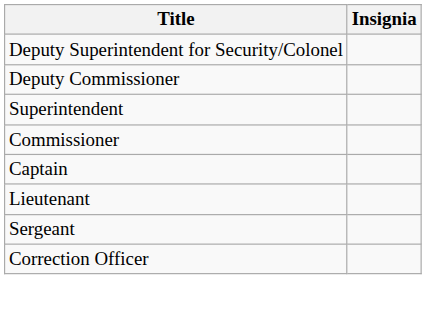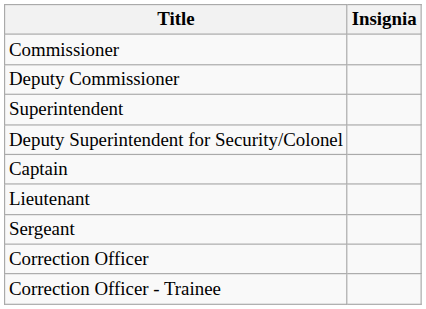 <table class="wikitable">
 <tr>
 <th>Title</th>
 <th>Insignia</th>
 </tr>
 <tr>
-<td>Deputy Superintendent for Security/Colonel</td>
+<td>Commissioner</td>
 <td></td>
 </tr>
 <tr>
 <td>Deputy Commissioner</td>
 <td></td>
 </tr>
 <tr>
 <td>Superintendent</td>
 <td></td>
 </tr>
 <tr>
-<td>Commissioner</td>
+<td>Deputy Superintendent for Security/Colonel</td>
 <td></td>
 </tr>
 <tr>
 <td>Captain</td>
 <td></td>
 </tr>
 <tr>
 <td>Lieutenant</td>
 <td></td>
 </tr>
 <tr>
 <td>Sergeant</td>
 <td></td>
 </tr>
 <tr>
 <td>Correction Officer</td>
 <td></td>
 </tr>
+<tr>
+<td>Correction Officer - Trainee</td>
+<td></td>
+</tr>
 </table>
